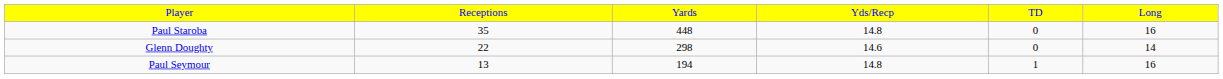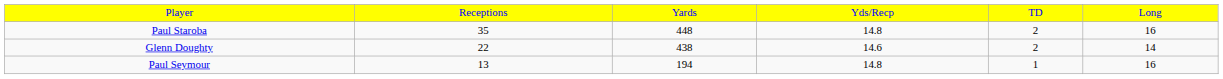 <table class="wikitable" width="90%">
 <tr align="center"  style="background:yellow;color:blue;">
 <td>Player</td>
 <td>Receptions</td>
 <td>Yards</td>
 <td>Yds/Recp</td>
 <td>TD</td>
 <td>Long</td>
 </tr>
 <tr align="center" bgcolor="">
 <td><a href='#'>Paul Staroba</a></td>
 <td>35</td>
 <td>448</td>
 <td>14.8</td>
-<td>0</td>
+<td>2</td>
 <td>16</td>
 </tr>
 <tr align="center" bgcolor="">
 <td><a href='#'>Glenn Doughty</a></td>
 <td>22</td>
-<td>298</td>
+<td>438</td>
 <td>14.6</td>
-<td>0</td>
+<td>2</td>
 <td>14</td>
 </tr>
 <tr align="center" bgcolor="">
 <td><a href='#'>Paul Seymour</a></td>
 <td>13</td>
 <td>194</td>
 <td>14.8</td>
 <td>1</td>
 <td>16</td>
 </tr>
 </table>
